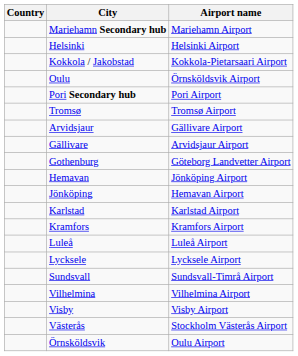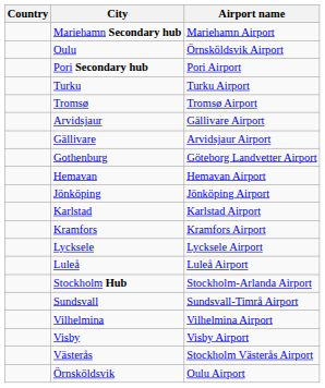 <table class="wikitable sortable">
 <tr>
 <th>Country</th>
 <th>City</th>
 <th>Airport name</th>
 </tr>
 <tr>
 <td></td>
 <td><a href='#'>Mariehamn</a> <strong>Secondary hub</strong></td>
 <td><a href='#'>Mariehamn Airport</a></td>
 </tr>
 <tr>
 <td></td>
-<td><a href='#'>Helsinki</a></td>
-<td><a href='#'>Helsinki Airport</a></td>
-</tr>
-<tr>
-<td></td>
-<td><a href='#'>Kokkola</a> / <a href='#'>Jakobstad</a></td>
-<td><a href='#'>Kokkola-Pietarsaari Airport</a></td>
-</tr>
-<tr>
-<td></td>
 <td><a href='#'>Oulu</a></td>
 <td><a href='#'>Örnsköldsvik Airport</a></td>
 </tr>
 <tr>
 <td></td>
 <td><a href='#'>Pori</a> <strong>Secondary hub</strong></td>
 <td><a href='#'>Pori Airport</a></td>
+</tr>
+<tr>
+<td></td>
+<td><a href='#'>Turku</a></td>
+<td><a href='#'>Turku Airport</a></td>
 </tr>
 <tr>
 <td></td>
 <td><a href='#'>Tromsø</a></td>
 <td><a href='#'>Tromsø Airport</a></td>
 </tr>
 <tr>
 <td></td>
 <td><a href='#'>Arvidsjaur</a></td>
 <td><a href='#'>Gällivare Airport</a></td>
 </tr>
 <tr>
 <td></td>
 <td><a href='#'>Gällivare</a></td>
 <td><a href='#'>Arvidsjaur Airport</a></td>
 </tr>
 <tr>
 <td></td>
 <td><a href='#'>Gothenburg</a></td>
 <td><a href='#'>Göteborg Landvetter Airport</a></td>
 </tr>
 <tr>
 <td></td>
 <td><a href='#'>Hemavan</a></td>
-<td><a href='#'>Jönköping Airport</a></td>
+<td><a href='#'>Hemavan Airport</a></td>
 </tr>
 <tr>
 <td></td>
 <td><a href='#'>Jönköping</a></td>
-<td><a href='#'>Hemavan Airport</a></td>
+<td><a href='#'>Jönköping Airport</a></td>
 </tr>
 <tr>
 <td></td>
 <td><a href='#'>Karlstad</a></td>
 <td><a href='#'>Karlstad Airport</a></td>
 </tr>
 <tr>
 <td></td>
 <td><a href='#'>Kramfors</a></td>
 <td><a href='#'>Kramfors Airport</a></td>
 </tr>
 <tr>
 <td></td>
+<td><a href='#'>Lycksele</a></td>
+<td><a href='#'>Lycksele Airport</a></td>
+</tr>
+<tr>
+<td></td>
 <td><a href='#'>Luleå</a></td>
 <td><a href='#'>Luleå Airport</a></td>
 </tr>
 <tr>
 <td></td>
-<td><a href='#'>Lycksele</a></td>
-<td><a href='#'>Lycksele Airport</a></td>
+<td><a href='#'>Stockholm</a> <strong>Hub</strong></td>
+<td><a href='#'>Stockholm-Arlanda Airport</a></td>
 </tr>
 <tr>
 <td></td>
 <td><a href='#'>Sundsvall</a></td>
 <td><a href='#'>Sundsvall-Timrå Airport</a></td>
 </tr>
 <tr>
 <td></td>
 <td><a href='#'>Vilhelmina</a></td>
 <td><a href='#'>Vilhelmina Airport</a></td>
 </tr>
 <tr>
 <td></td>
 <td><a href='#'>Visby</a></td>
 <td><a href='#'>Visby Airport</a></td>
 </tr>
 <tr>
 <td></td>
 <td><a href='#'>Västerås</a></td>
 <td><a href='#'>Stockholm Västerås Airport</a></td>
 </tr>
 <tr>
 <td></td>
 <td><a href='#'>Örnsköldsvik</a></td>
 <td><a href='#'>Oulu Airport</a></td>
 </tr>
 </table>
